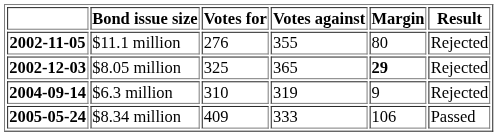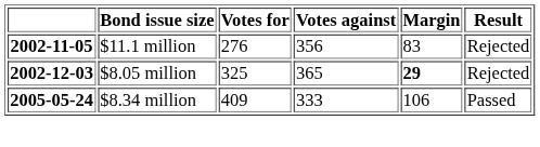 <table border="1">
 <tr>
 <th></th>
 <th>Bond issue size</th>
 <th>Votes for</th>
 <th>Votes against</th>
 <th>Margin</th>
 <th>Result</th>
 </tr>
 <tr>
 <th>2002-11-05</th>
 <td>$11.1 million</td>
 <td>276</td>
-<td>355</td>
-<td>80</td>
+<td>356</td>
+<td>83</td>
 <td>Rejected</td>
 </tr>
 <tr>
 <th>2002-12-03</th>
 <td>$8.05 million</td>
 <td>325</td>
 <td>365</td>
 <td><strong>29</strong></td>
 <td>Rejected</td>
 </tr>
 <tr>
-<th>2004-09-14</th>
-<td>$6.3 million</td>
-<td>310</td>
-<td>319</td>
-<td>9</td>
-<td>Rejected</td>
-</tr>
-<tr>
 <th>2005-05-24</th>
 <td>$8.34 million</td>
 <td>409</td>
 <td>333</td>
 <td>106</td>
 <td>Passed</td>
 </tr>
 </table>
